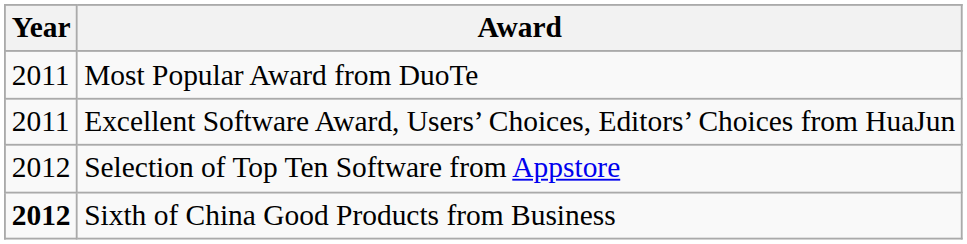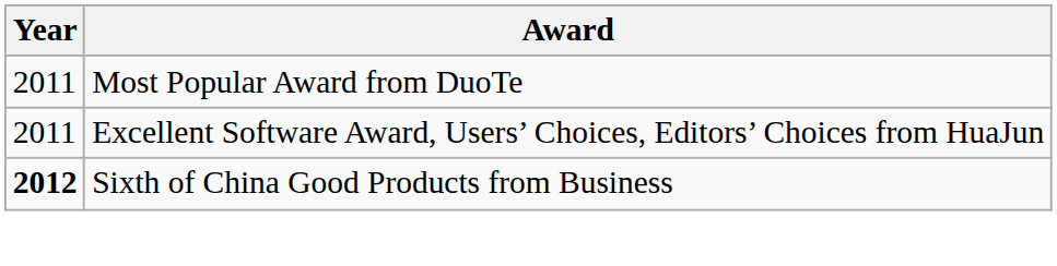 <table class="wikitable">
 <tr>
 <th>Year</th>
 <th>Award</th>
 </tr>
 <tr>
 <td>2011</td>
 <td>Most Popular Award from DuoTe</td>
 </tr>
 <tr>
 <td>2011</td>
 <td>Excellent Software Award, Users’ Choices, Editors’ Choices from HuaJun</td>
 </tr>
 <tr>
-<td>2012</td>
-<td>Selection of Top Ten Software from <a href='#'>Appstore</a></td>
-</tr>
-<tr>
 <td><strong>2012</strong></td>
 <td>Sixth of China Good Products from Business</td>
 </tr>
 </table>
